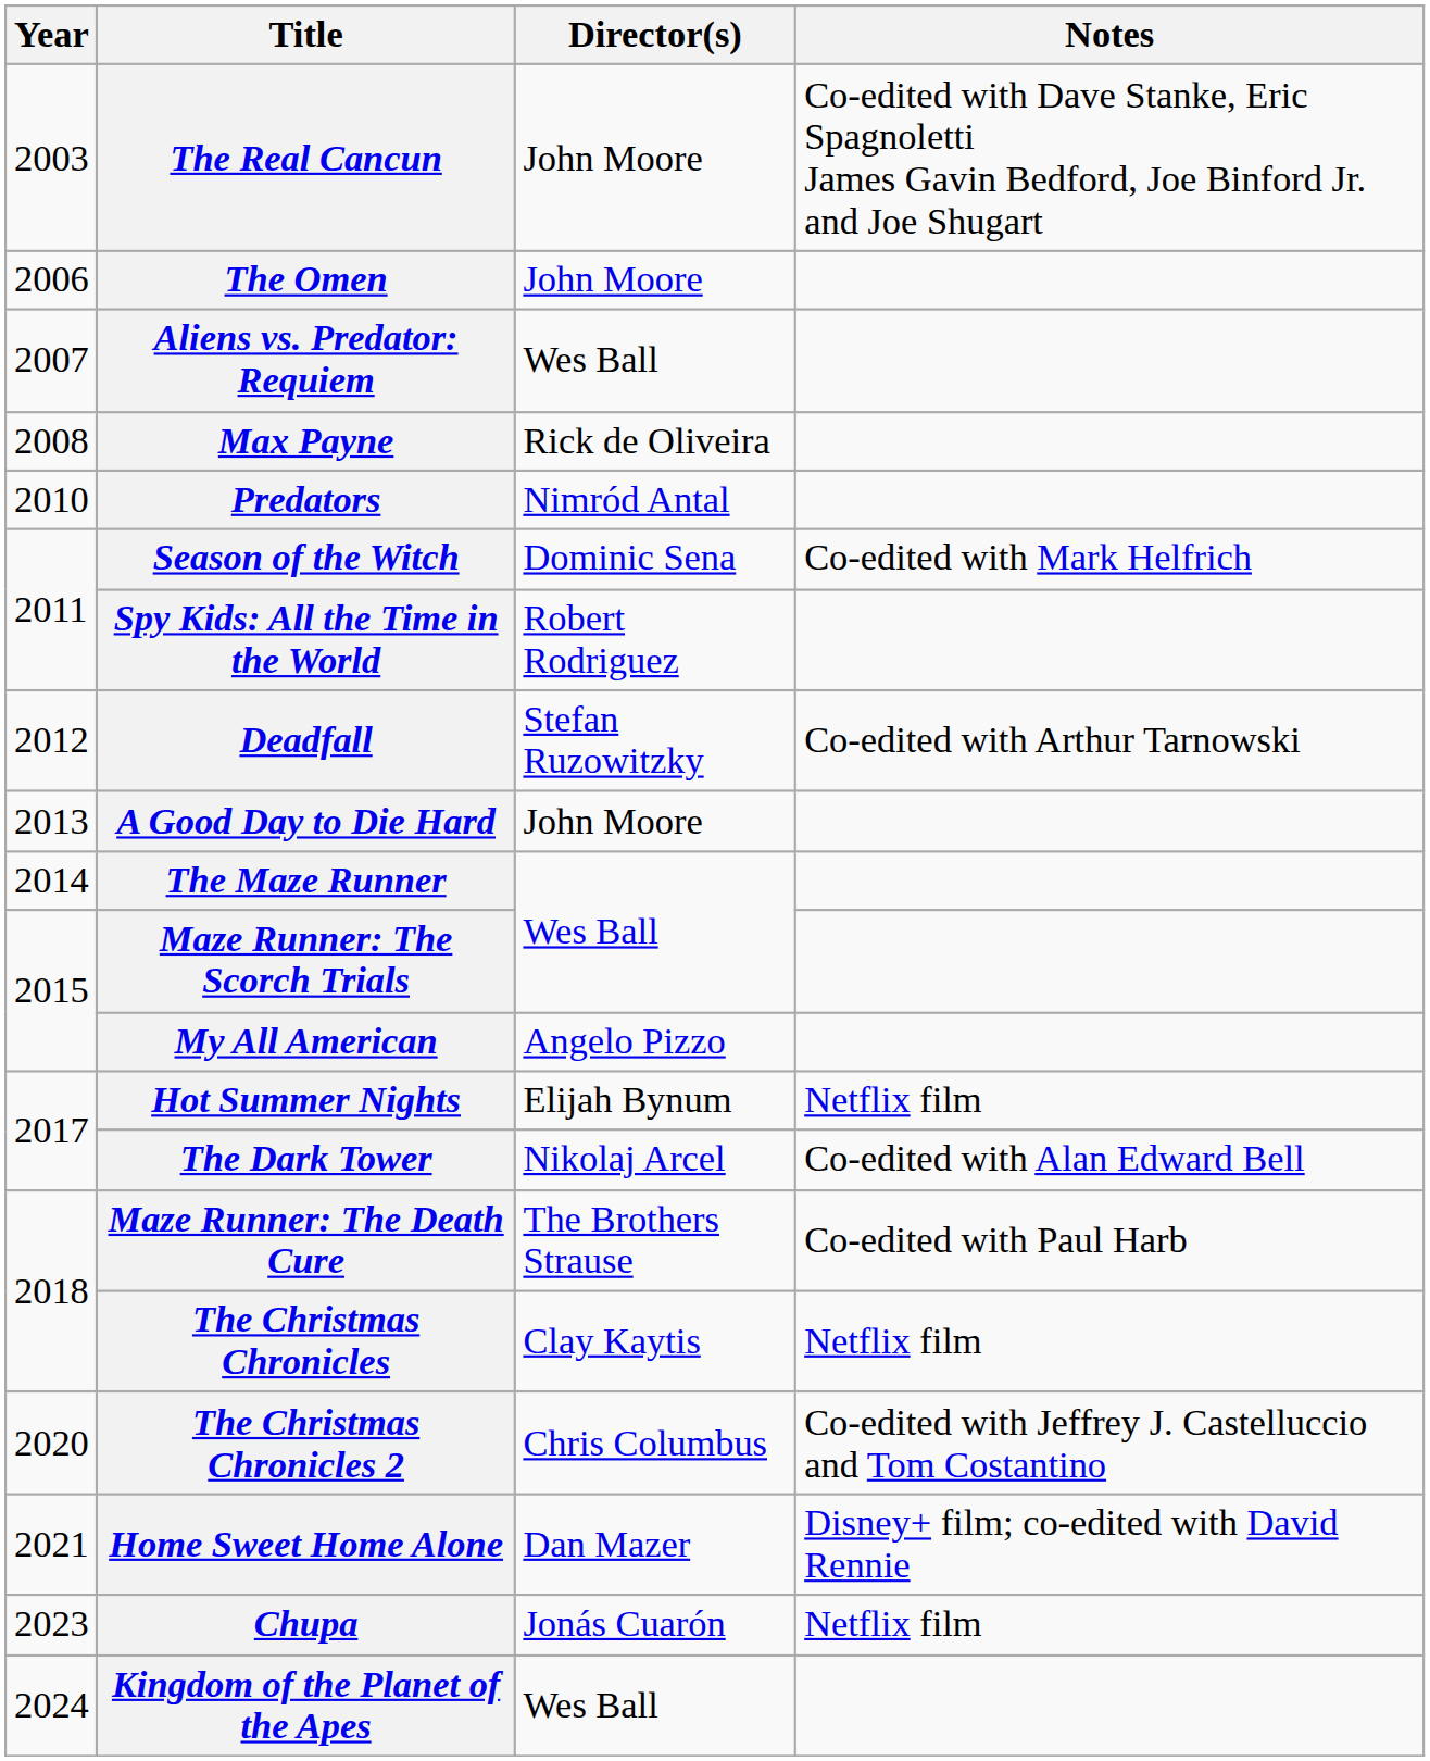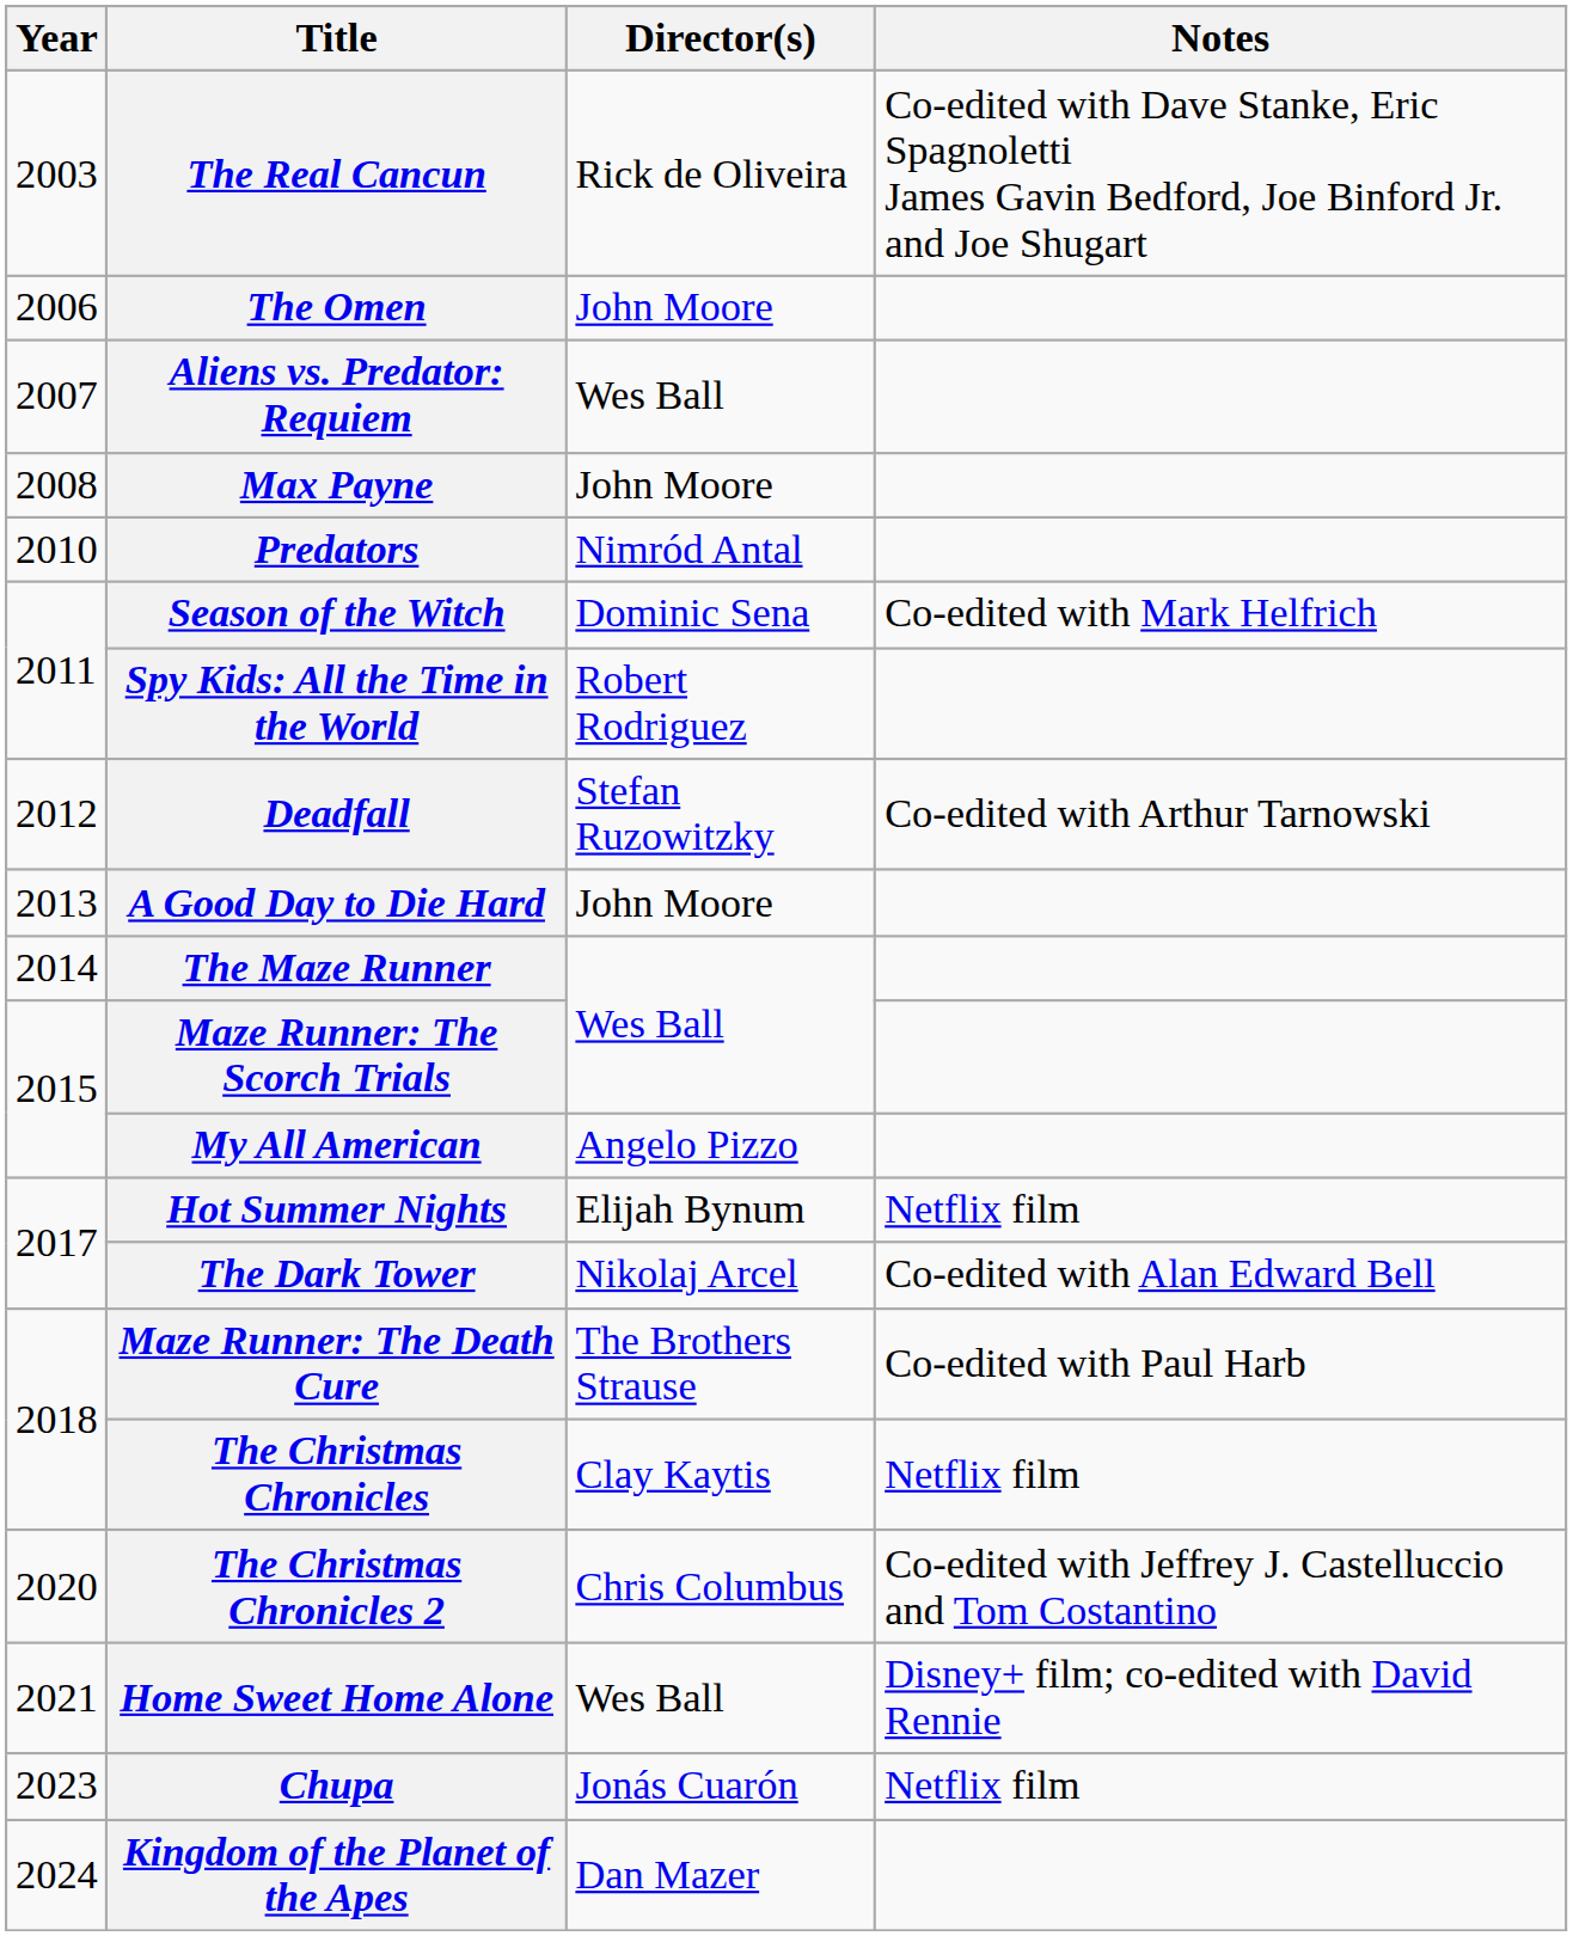 <table class="wikitable">
 <tr>
 <th>Year</th>
 <th>Title</th>
 <th>Director(s)</th>
 <th>Notes</th>
 </tr>
 <tr>
 <td>2003</td>
 <th><em><a href='#'>The Real Cancun</a></em></th>
-<td>John Moore</td>
+<td>Rick de Oliveira</td>
 <td>Co-edited with Dave Stanke, Eric Spagnoletti<br>James Gavin Bedford, Joe Binford Jr. and Joe Shugart</td>
 </tr>
 <tr>
 <td>2006</td>
 <th><em><a href='#'>The Omen</a></em></th>
 <td><a href='#'>John Moore</a></td>
 <td></td>
 </tr>
 <tr>
 <td>2007</td>
 <th><em><a href='#'>Aliens vs. Predator: Requiem</a></em></th>
 <td>Wes Ball</td>
 <td></td>
 </tr>
 <tr>
 <td>2008</td>
 <th><em><a href='#'>Max Payne</a></em></th>
-<td>Rick de Oliveira</td>
+<td>John Moore</td>
 <td></td>
 </tr>
 <tr>
 <td>2010</td>
 <th><em><a href='#'>Predators</a></em></th>
 <td><a href='#'>Nimród Antal</a></td>
 <td></td>
 </tr>
 <tr>
 <td rowspan=2>2011</td>
 <th><em><a href='#'>Season of the Witch</a></em></th>
 <td><a href='#'>Dominic Sena</a></td>
 <td>Co-edited with <a href='#'>Mark Helfrich</a></td>
 </tr>
 <tr>
 <th><em><a href='#'>Spy Kids: All the Time in the World</a></em></th>
 <td><a href='#'>Robert Rodriguez</a></td>
 <td></td>
 </tr>
 <tr>
 <td>2012</td>
 <th><em><a href='#'>Deadfall</a></em></th>
 <td><a href='#'>Stefan Ruzowitzky</a></td>
 <td>Co-edited with Arthur Tarnowski</td>
 </tr>
 <tr>
 <td>2013</td>
 <th><em><a href='#'>A Good Day to Die Hard</a></em></th>
 <td>John Moore</td>
 <td></td>
 </tr>
 <tr>
 <td>2014</td>
 <th><em><a href='#'>The Maze Runner</a></em></th>
 <td rowspan=2><a href='#'>Wes Ball</a></td>
 <td></td>
 </tr>
 <tr>
 <td rowspan=2>2015</td>
 <th><em><a href='#'>Maze Runner: The Scorch Trials</a></em> </th>
 <td></td>
 </tr>
 <tr>
 <th><em><a href='#'>My All American</a></em></th>
 <td><a href='#'>Angelo Pizzo</a></td>
 <td></td>
 </tr>
 <tr>
 <td rowspan=2>2017</td>
 <th><em><a href='#'>Hot Summer Nights</a></em></th>
 <td>Elijah Bynum</td>
 <td><a href='#'>Netflix</a> film</td>
 </tr>
 <tr>
 <th><em><a href='#'>The Dark Tower</a></em></th>
 <td><a href='#'>Nikolaj Arcel</a></td>
 <td>Co-edited with <a href='#'>Alan Edward Bell</a></td>
 </tr>
 <tr>
 <td rowspan=2>2018</td>
 <th><em><a href='#'>Maze Runner: The Death Cure</a></em></th>
 <td><a href='#'>The Brothers Strause</a></td>
 <td>Co-edited with Paul Harb</td>
 </tr>
 <tr>
 <th><em><a href='#'>The Christmas Chronicles</a></em></th>
 <td><a href='#'>Clay Kaytis</a></td>
 <td><a href='#'>Netflix</a> film</td>
 </tr>
 <tr>
 <td>2020</td>
 <th><em><a href='#'>The Christmas Chronicles 2</a></em></th>
 <td><a href='#'>Chris Columbus</a></td>
 <td>Co-edited with Jeffrey J. Castelluccio and <a href='#'>Tom Costantino</a></td>
 </tr>
 <tr>
 <td>2021</td>
 <th><em><a href='#'>Home Sweet Home Alone</a></em></th>
-<td><a href='#'>Dan Mazer</a></td>
+<td>Wes Ball</td>
 <td><a href='#'>Disney+</a> film; co-edited with <a href='#'>David Rennie</a></td>
 </tr>
 <tr>
 <td>2023</td>
 <th><em><a href='#'>Chupa</a></em></th>
 <td><a href='#'>Jonás Cuarón</a></td>
 <td><a href='#'>Netflix</a> film</td>
 </tr>
 <tr>
 <td>2024</td>
 <th><em><a href='#'>Kingdom of the Planet of the Apes</a></em></th>
-<td>Wes Ball</td>
+<td><a href='#'>Dan Mazer</a></td>
 <td></td>
 </tr>
 </table>
